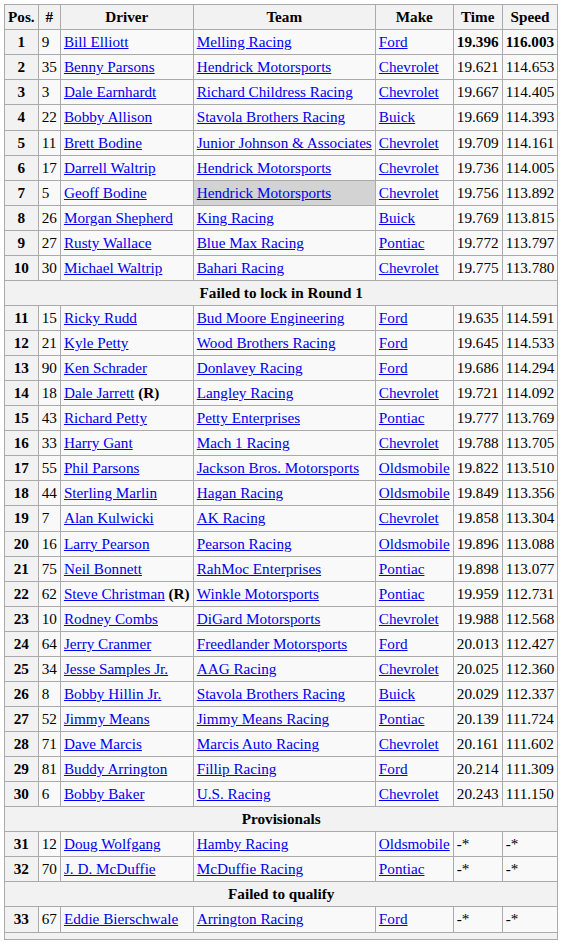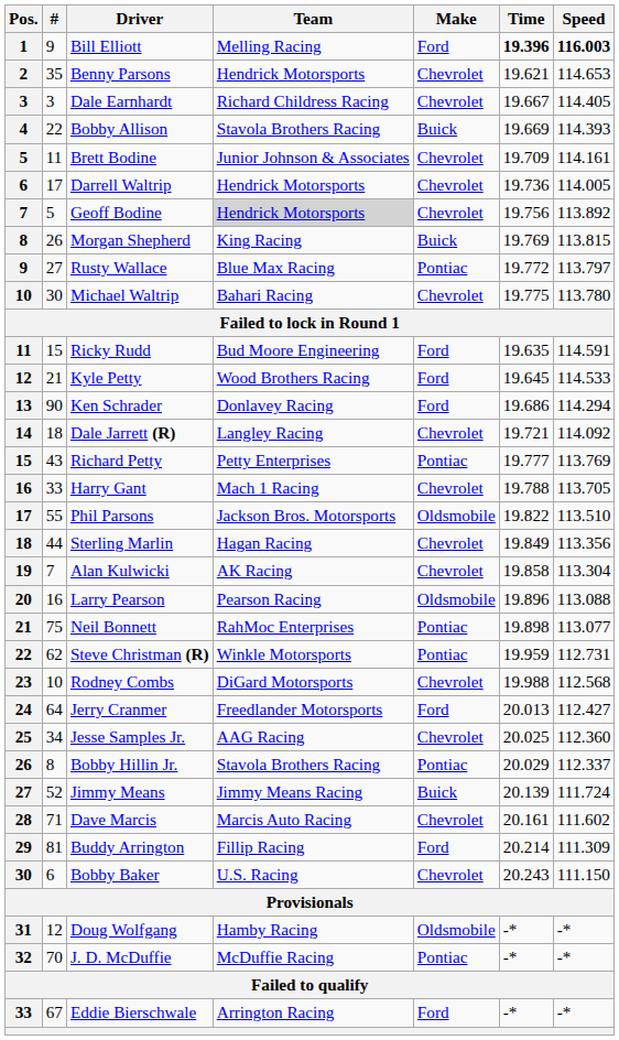 <table class="wikitable" style="font-size:95%">
 <tr>
 <th>Pos.</th>
 <th>#</th>
 <th>Driver</th>
 <th>Team</th>
 <th>Make</th>
 <th>Time</th>
 <th>Speed</th>
 </tr>
 <tr>
 <th>1</th>
 <td>9</td>
 <td><a href='#'>Bill Elliott</a></td>
 <td><a href='#'>Melling Racing</a></td>
 <td><a href='#'>Ford</a></td>
 <td><strong>19.396</strong></td>
 <td><strong>116.003</strong></td>
 </tr>
 <tr>
 <th>2</th>
 <td>35</td>
 <td><a href='#'>Benny Parsons</a></td>
 <td><a href='#'>Hendrick Motorsports</a></td>
 <td><a href='#'>Chevrolet</a></td>
 <td>19.621</td>
 <td>114.653</td>
 </tr>
 <tr>
 <th>3</th>
 <td>3</td>
 <td><a href='#'>Dale Earnhardt</a></td>
 <td><a href='#'>Richard Childress Racing</a></td>
 <td><a href='#'>Chevrolet</a></td>
 <td>19.667</td>
 <td>114.405</td>
 </tr>
 <tr>
 <th>4</th>
 <td>22</td>
 <td><a href='#'>Bobby Allison</a></td>
 <td><a href='#'>Stavola Brothers Racing</a></td>
 <td><a href='#'>Buick</a></td>
 <td>19.669</td>
 <td>114.393</td>
 </tr>
 <tr>
 <th>5</th>
 <td>11</td>
 <td><a href='#'>Brett Bodine</a></td>
 <td><a href='#'>Junior Johnson & Associates</a></td>
 <td><a href='#'>Chevrolet</a></td>
 <td>19.709</td>
 <td>114.161</td>
 </tr>
 <tr>
 <th>6</th>
 <td>17</td>
 <td><a href='#'>Darrell Waltrip</a></td>
 <td><a href='#'>Hendrick Motorsports</a></td>
 <td><a href='#'>Chevrolet</a></td>
 <td>19.736</td>
 <td>114.005</td>
 </tr>
 <tr>
 <th>7</th>
 <td>5</td>
 <td><a href='#'>Geoff Bodine</a></td>
 <td style="background: lightgrey;"><a href='#'>Hendrick Motorsports</a></td>
 <td><a href='#'>Chevrolet</a></td>
 <td>19.756</td>
 <td>113.892</td>
 </tr>
 <tr>
 <th>8</th>
 <td>26</td>
 <td><a href='#'>Morgan Shepherd</a></td>
 <td><a href='#'>King Racing</a></td>
 <td><a href='#'>Buick</a></td>
 <td>19.769</td>
 <td>113.815</td>
 </tr>
 <tr>
 <th>9</th>
 <td>27</td>
 <td><a href='#'>Rusty Wallace</a></td>
 <td><a href='#'>Blue Max Racing</a></td>
 <td><a href='#'>Pontiac</a></td>
 <td>19.772</td>
 <td>113.797</td>
 </tr>
 <tr>
 <th>10</th>
 <td>30</td>
 <td><a href='#'>Michael Waltrip</a></td>
 <td><a href='#'>Bahari Racing</a></td>
 <td><a href='#'>Chevrolet</a></td>
 <td>19.775</td>
 <td>113.780</td>
 </tr>
 <tr>
 <th colspan="7">Failed to lock in Round 1</th>
 </tr>
 <tr>
 <th>11</th>
 <td>15</td>
 <td><a href='#'>Ricky Rudd</a></td>
 <td><a href='#'>Bud Moore Engineering</a></td>
 <td><a href='#'>Ford</a></td>
 <td>19.635</td>
 <td>114.591</td>
 </tr>
 <tr>
 <th>12</th>
 <td>21</td>
 <td><a href='#'>Kyle Petty</a></td>
 <td><a href='#'>Wood Brothers Racing</a></td>
 <td><a href='#'>Ford</a></td>
 <td>19.645</td>
 <td>114.533</td>
 </tr>
 <tr>
 <th>13</th>
 <td>90</td>
 <td><a href='#'>Ken Schrader</a></td>
 <td><a href='#'>Donlavey Racing</a></td>
 <td><a href='#'>Ford</a></td>
 <td>19.686</td>
 <td>114.294</td>
 </tr>
 <tr>
 <th>14</th>
 <td>18</td>
 <td><a href='#'>Dale Jarrett</a> <strong>(R)</strong></td>
 <td><a href='#'>Langley Racing</a></td>
 <td><a href='#'>Chevrolet</a></td>
 <td>19.721</td>
 <td>114.092</td>
 </tr>
 <tr>
 <th>15</th>
 <td>43</td>
 <td><a href='#'>Richard Petty</a></td>
 <td><a href='#'>Petty Enterprises</a></td>
 <td><a href='#'>Pontiac</a></td>
 <td>19.777</td>
 <td>113.769</td>
 </tr>
 <tr>
 <th>16</th>
 <td>33</td>
 <td><a href='#'>Harry Gant</a></td>
 <td><a href='#'>Mach 1 Racing</a></td>
 <td><a href='#'>Chevrolet</a></td>
 <td>19.788</td>
 <td>113.705</td>
 </tr>
 <tr>
 <th>17</th>
 <td>55</td>
 <td><a href='#'>Phil Parsons</a></td>
 <td><a href='#'>Jackson Bros. Motorsports</a></td>
 <td><a href='#'>Oldsmobile</a></td>
 <td>19.822</td>
 <td>113.510</td>
 </tr>
 <tr>
 <th>18</th>
 <td>44</td>
 <td><a href='#'>Sterling Marlin</a></td>
 <td><a href='#'>Hagan Racing</a></td>
-<td><a href='#'>Oldsmobile</a></td>
+<td><a href='#'>Chevrolet</a></td>
 <td>19.849</td>
 <td>113.356</td>
 </tr>
 <tr>
 <th>19</th>
 <td>7</td>
 <td><a href='#'>Alan Kulwicki</a></td>
 <td><a href='#'>AK Racing</a></td>
 <td><a href='#'>Chevrolet</a></td>
 <td>19.858</td>
 <td>113.304</td>
 </tr>
 <tr>
 <th>20</th>
 <td>16</td>
 <td><a href='#'>Larry Pearson</a></td>
 <td><a href='#'>Pearson Racing</a></td>
 <td><a href='#'>Oldsmobile</a></td>
 <td>19.896</td>
 <td>113.088</td>
 </tr>
 <tr>
 <th>21</th>
 <td>75</td>
 <td><a href='#'>Neil Bonnett</a></td>
 <td><a href='#'>RahMoc Enterprises</a></td>
 <td><a href='#'>Pontiac</a></td>
 <td>19.898</td>
 <td>113.077</td>
 </tr>
 <tr>
 <th>22</th>
 <td>62</td>
 <td><a href='#'>Steve Christman</a> <strong>(R)</strong></td>
 <td><a href='#'>Winkle Motorsports</a></td>
 <td><a href='#'>Pontiac</a></td>
 <td>19.959</td>
 <td>112.731</td>
 </tr>
 <tr>
 <th>23</th>
 <td>10</td>
 <td><a href='#'>Rodney Combs</a></td>
 <td><a href='#'>DiGard Motorsports</a></td>
 <td><a href='#'>Chevrolet</a></td>
 <td>19.988</td>
 <td>112.568</td>
 </tr>
 <tr>
 <th>24</th>
 <td>64</td>
 <td><a href='#'>Jerry Cranmer</a></td>
 <td><a href='#'>Freedlander Motorsports</a></td>
 <td><a href='#'>Ford</a></td>
 <td>20.013</td>
 <td>112.427</td>
 </tr>
 <tr>
 <th>25</th>
 <td>34</td>
 <td><a href='#'>Jesse Samples Jr.</a></td>
 <td><a href='#'>AAG Racing</a></td>
 <td><a href='#'>Chevrolet</a></td>
 <td>20.025</td>
 <td>112.360</td>
 </tr>
 <tr>
 <th>26</th>
 <td>8</td>
 <td><a href='#'>Bobby Hillin Jr.</a></td>
 <td><a href='#'>Stavola Brothers Racing</a></td>
-<td><a href='#'>Buick</a></td>
+<td><a href='#'>Pontiac</a></td>
 <td>20.029</td>
 <td>112.337</td>
 </tr>
 <tr>
 <th>27</th>
 <td>52</td>
 <td><a href='#'>Jimmy Means</a></td>
 <td><a href='#'>Jimmy Means Racing</a></td>
-<td><a href='#'>Pontiac</a></td>
+<td><a href='#'>Buick</a></td>
 <td>20.139</td>
 <td>111.724</td>
 </tr>
 <tr>
 <th>28</th>
 <td>71</td>
 <td><a href='#'>Dave Marcis</a></td>
 <td><a href='#'>Marcis Auto Racing</a></td>
 <td><a href='#'>Chevrolet</a></td>
 <td>20.161</td>
 <td>111.602</td>
 </tr>
 <tr>
 <th>29</th>
 <td>81</td>
 <td><a href='#'>Buddy Arrington</a></td>
 <td><a href='#'>Fillip Racing</a></td>
 <td><a href='#'>Ford</a></td>
 <td>20.214</td>
 <td>111.309</td>
 </tr>
 <tr>
 <th>30</th>
 <td>6</td>
 <td><a href='#'>Bobby Baker</a></td>
 <td><a href='#'>U.S. Racing</a></td>
 <td><a href='#'>Chevrolet</a></td>
 <td>20.243</td>
 <td>111.150</td>
 </tr>
 <tr>
 <th colspan="7">Provisionals</th>
 </tr>
 <tr>
 <th>31</th>
 <td>12</td>
 <td><a href='#'>Doug Wolfgang</a></td>
 <td><a href='#'>Hamby Racing</a></td>
 <td><a href='#'>Oldsmobile</a></td>
 <td>-*</td>
 <td>-*</td>
 </tr>
 <tr>
 <th>32</th>
 <td>70</td>
 <td><a href='#'>J. D. McDuffie</a></td>
 <td><a href='#'>McDuffie Racing</a></td>
 <td><a href='#'>Pontiac</a></td>
 <td>-*</td>
 <td>-*</td>
 </tr>
 <tr>
 <th colspan="7">Failed to qualify</th>
 </tr>
 <tr>
 <th>33</th>
 <td>67</td>
 <td><a href='#'>Eddie Bierschwale</a></td>
 <td><a href='#'>Arrington Racing</a></td>
 <td><a href='#'>Ford</a></td>
 <td>-*</td>
 <td>-*</td>
 </tr>
 <tr>
 <th colspan="7"></th>
 </tr>
 </table>
